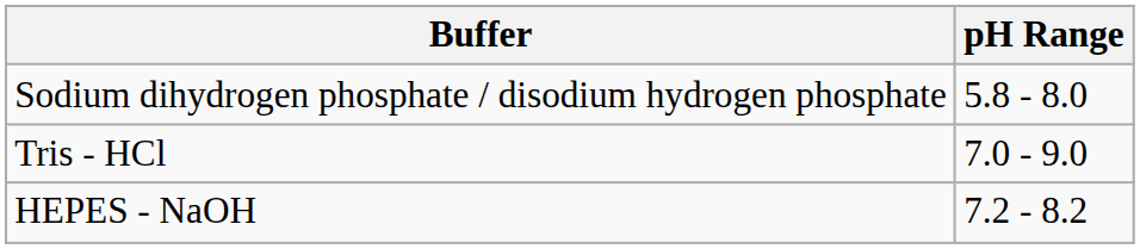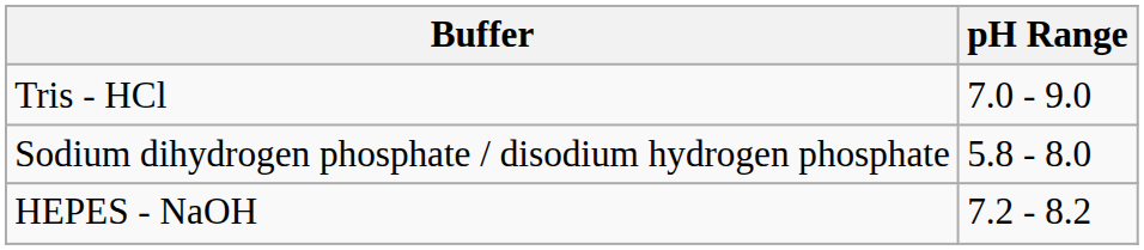 <table class="wikitable">
 <tr>
 <th>Buffer</th>
 <th>pH Range</th>
 </tr>
 <tr>
+<td>Tris - HCl</td>
+<td>7.0 - 9.0</td>
+</tr>
+<tr>
 <td>Sodium dihydrogen phosphate / disodium hydrogen phosphate</td>
 <td>5.8 - 8.0</td>
-</tr>
-<tr>
-<td>Tris - HCl</td>
-<td>7.0 - 9.0</td>
 </tr>
 <tr>
 <td>HEPES - NaOH</td>
 <td>7.2 - 8.2</td>
 </tr>
 </table>
